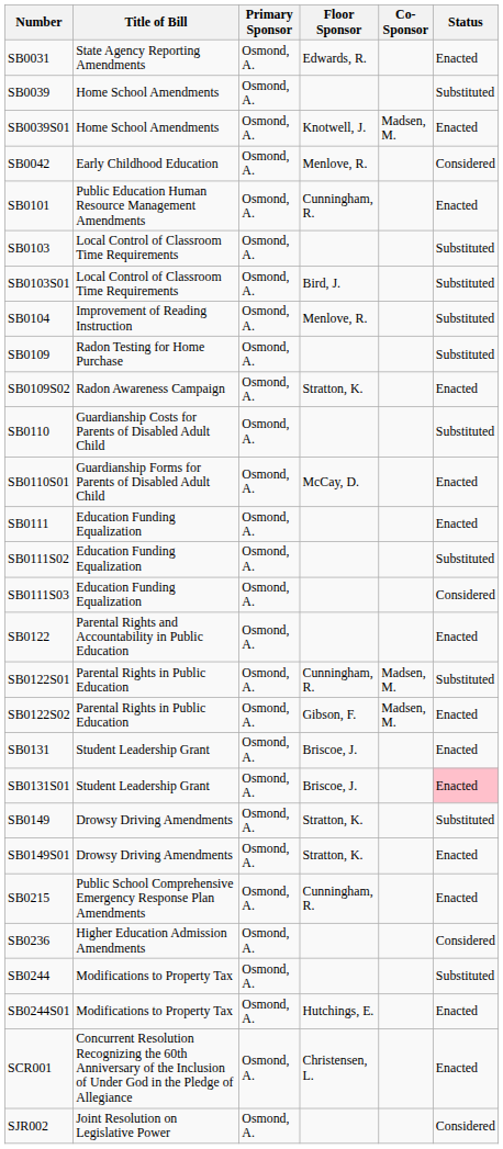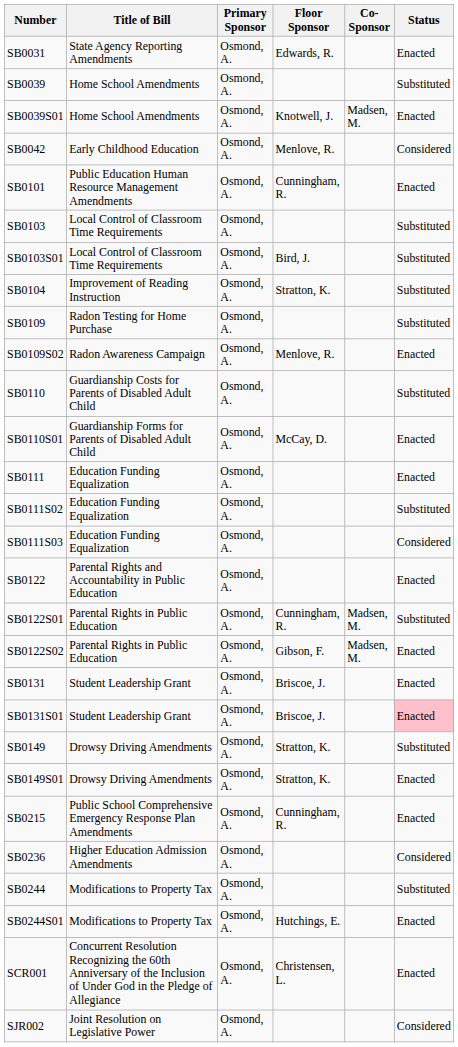 <table class="wikitable">
 <tr>
 <th>Number</th>
 <th>Title of Bill</th>
 <th>Primary Sponsor</th>
 <th>Floor Sponsor</th>
 <th>Co-Sponsor</th>
 <th>Status</th>
 </tr>
 <tr>
 <td>SB0031</td>
 <td>State Agency Reporting Amendments</td>
 <td>Osmond, A.</td>
 <td>Edwards, R.</td>
 <td></td>
 <td>Enacted</td>
 </tr>
 <tr>
 <td>SB0039</td>
 <td>Home School Amendments</td>
 <td>Osmond, A.</td>
 <td></td>
 <td></td>
 <td>Substituted</td>
 </tr>
 <tr>
 <td>SB0039S01</td>
 <td>Home School Amendments</td>
 <td>Osmond, A.</td>
 <td>Knotwell, J.</td>
 <td>Madsen, M.</td>
 <td>Enacted</td>
 </tr>
 <tr>
 <td>SB0042</td>
 <td>Early Childhood Education</td>
 <td>Osmond, A.</td>
 <td>Menlove, R.</td>
 <td></td>
 <td>Considered</td>
 </tr>
 <tr>
 <td>SB0101</td>
 <td>Public Education Human Resource Management Amendments</td>
 <td>Osmond, A.</td>
 <td>Cunningham, R.</td>
 <td></td>
 <td>Enacted</td>
 </tr>
 <tr>
 <td>SB0103</td>
 <td>Local Control of Classroom Time Requirements</td>
 <td>Osmond, A.</td>
 <td></td>
 <td></td>
 <td>Substituted</td>
 </tr>
 <tr>
 <td>SB0103S01</td>
 <td>Local Control of Classroom Time Requirements</td>
 <td>Osmond, A.</td>
 <td>Bird, J.</td>
 <td></td>
 <td>Substituted</td>
 </tr>
 <tr>
 <td>SB0104</td>
 <td>Improvement of Reading Instruction</td>
 <td>Osmond, A.</td>
-<td>Menlove, R.</td>
+<td>Stratton, K.</td>
 <td></td>
 <td>Substituted</td>
 </tr>
 <tr>
 <td>SB0109</td>
 <td>Radon Testing for Home Purchase</td>
 <td>Osmond, A.</td>
 <td></td>
 <td></td>
 <td>Substituted</td>
 </tr>
 <tr>
 <td>SB0109S02</td>
 <td>Radon Awareness Campaign</td>
 <td>Osmond, A.</td>
-<td>Stratton, K.</td>
+<td>Menlove, R.</td>
 <td></td>
 <td>Enacted</td>
 </tr>
 <tr>
 <td>SB0110</td>
 <td>Guardianship Costs for Parents of Disabled Adult Child</td>
 <td>Osmond, A.</td>
 <td></td>
 <td></td>
 <td>Substituted</td>
 </tr>
 <tr>
 <td>SB0110S01</td>
 <td>Guardianship Forms for Parents of Disabled Adult Child</td>
 <td>Osmond, A.</td>
 <td>McCay, D.</td>
 <td></td>
 <td>Enacted</td>
 </tr>
 <tr>
 <td>SB0111</td>
 <td>Education Funding Equalization</td>
 <td>Osmond, A.</td>
 <td></td>
 <td></td>
 <td>Enacted</td>
 </tr>
 <tr>
 <td>SB0111S02</td>
 <td>Education Funding Equalization</td>
 <td>Osmond, A.</td>
 <td></td>
 <td></td>
 <td>Substituted</td>
 </tr>
 <tr>
 <td>SB0111S03</td>
 <td>Education Funding Equalization</td>
 <td>Osmond, A.</td>
 <td></td>
 <td></td>
 <td>Considered</td>
 </tr>
 <tr>
 <td>SB0122</td>
 <td>Parental Rights and Accountability in Public Education</td>
 <td>Osmond, A.</td>
 <td></td>
 <td></td>
 <td>Enacted</td>
 </tr>
 <tr>
 <td>SB0122S01</td>
 <td>Parental Rights in Public Education</td>
 <td>Osmond, A.</td>
 <td>Cunningham, R.</td>
 <td>Madsen, M.</td>
 <td>Substituted</td>
 </tr>
 <tr>
 <td>SB0122S02</td>
 <td>Parental Rights in Public Education</td>
 <td>Osmond, A.</td>
 <td>Gibson, F.</td>
 <td>Madsen, M.</td>
 <td>Enacted</td>
 </tr>
 <tr>
 <td>SB0131</td>
 <td>Student Leadership Grant</td>
 <td>Osmond, A.</td>
 <td>Briscoe, J.</td>
 <td></td>
 <td>Enacted</td>
 </tr>
 <tr>
 <td>SB0131S01</td>
 <td>Student Leadership Grant</td>
 <td>Osmond, A.</td>
 <td>Briscoe, J.</td>
 <td></td>
 <td style="background: pink;">Enacted</td>
 </tr>
 <tr>
 <td>SB0149</td>
 <td>Drowsy Driving Amendments</td>
 <td>Osmond, A.</td>
 <td>Stratton, K.</td>
 <td></td>
 <td>Substituted</td>
 </tr>
 <tr>
 <td>SB0149S01</td>
 <td>Drowsy Driving Amendments</td>
 <td>Osmond, A.</td>
 <td>Stratton, K.</td>
 <td></td>
 <td>Enacted</td>
 </tr>
 <tr>
 <td>SB0215</td>
 <td>Public School Comprehensive Emergency Response Plan Amendments</td>
 <td>Osmond, A.</td>
 <td>Cunningham, R.</td>
 <td></td>
 <td>Enacted</td>
 </tr>
 <tr>
 <td>SB0236</td>
 <td>Higher Education Admission Amendments</td>
 <td>Osmond, A.</td>
 <td></td>
 <td></td>
 <td>Considered</td>
 </tr>
 <tr>
 <td>SB0244</td>
 <td>Modifications to Property Tax</td>
 <td>Osmond, A.</td>
 <td></td>
 <td></td>
 <td>Substituted</td>
 </tr>
 <tr>
 <td>SB0244S01</td>
 <td>Modifications to Property Tax</td>
 <td>Osmond, A.</td>
 <td>Hutchings, E.</td>
 <td></td>
 <td>Enacted</td>
 </tr>
 <tr>
 <td>SCR001</td>
 <td>Concurrent Resolution Recognizing the 60th Anniversary of the Inclusion of Under God in the Pledge of Allegiance</td>
 <td>Osmond, A.</td>
 <td>Christensen, L.</td>
 <td></td>
 <td>Enacted</td>
 </tr>
 <tr>
 <td>SJR002</td>
 <td>Joint Resolution on Legislative Power</td>
 <td>Osmond, A.</td>
 <td></td>
 <td></td>
 <td>Considered</td>
 </tr>
 </table>
